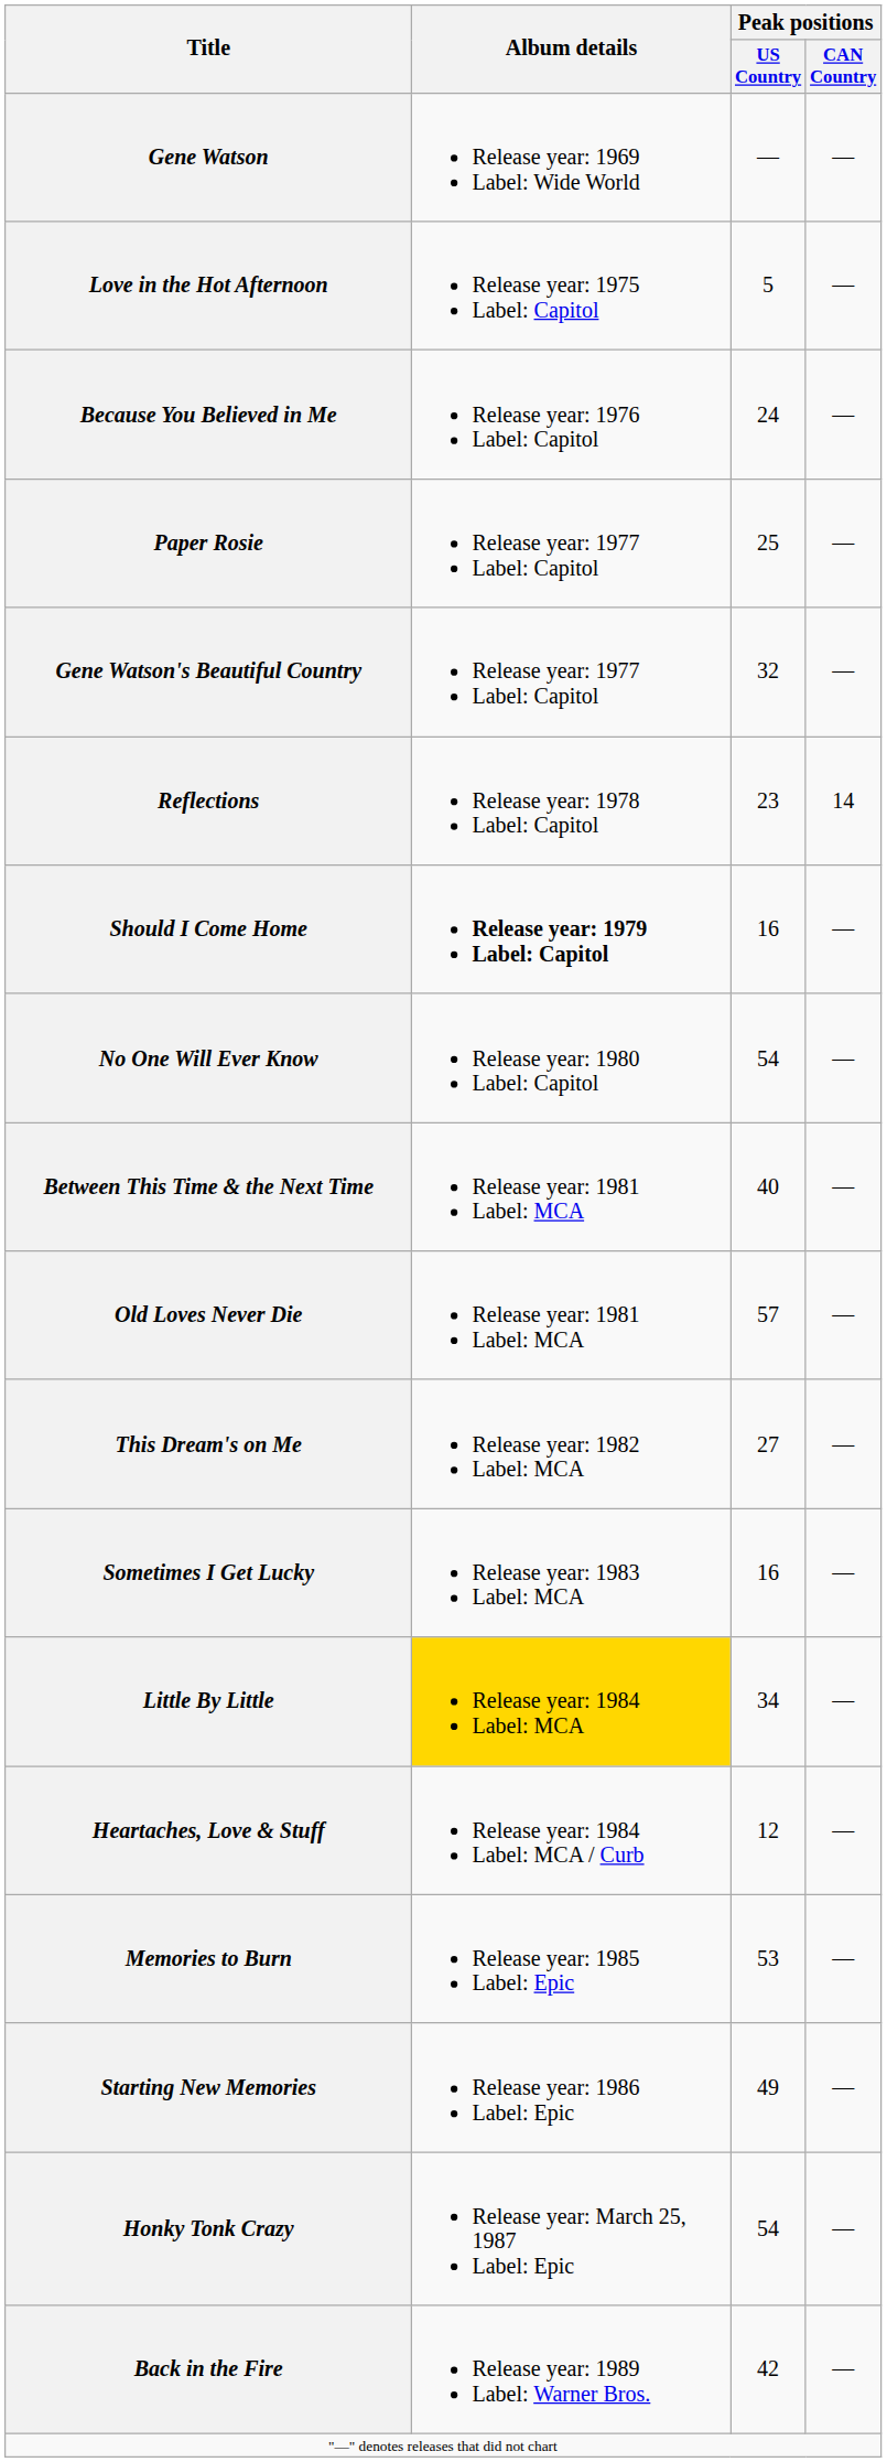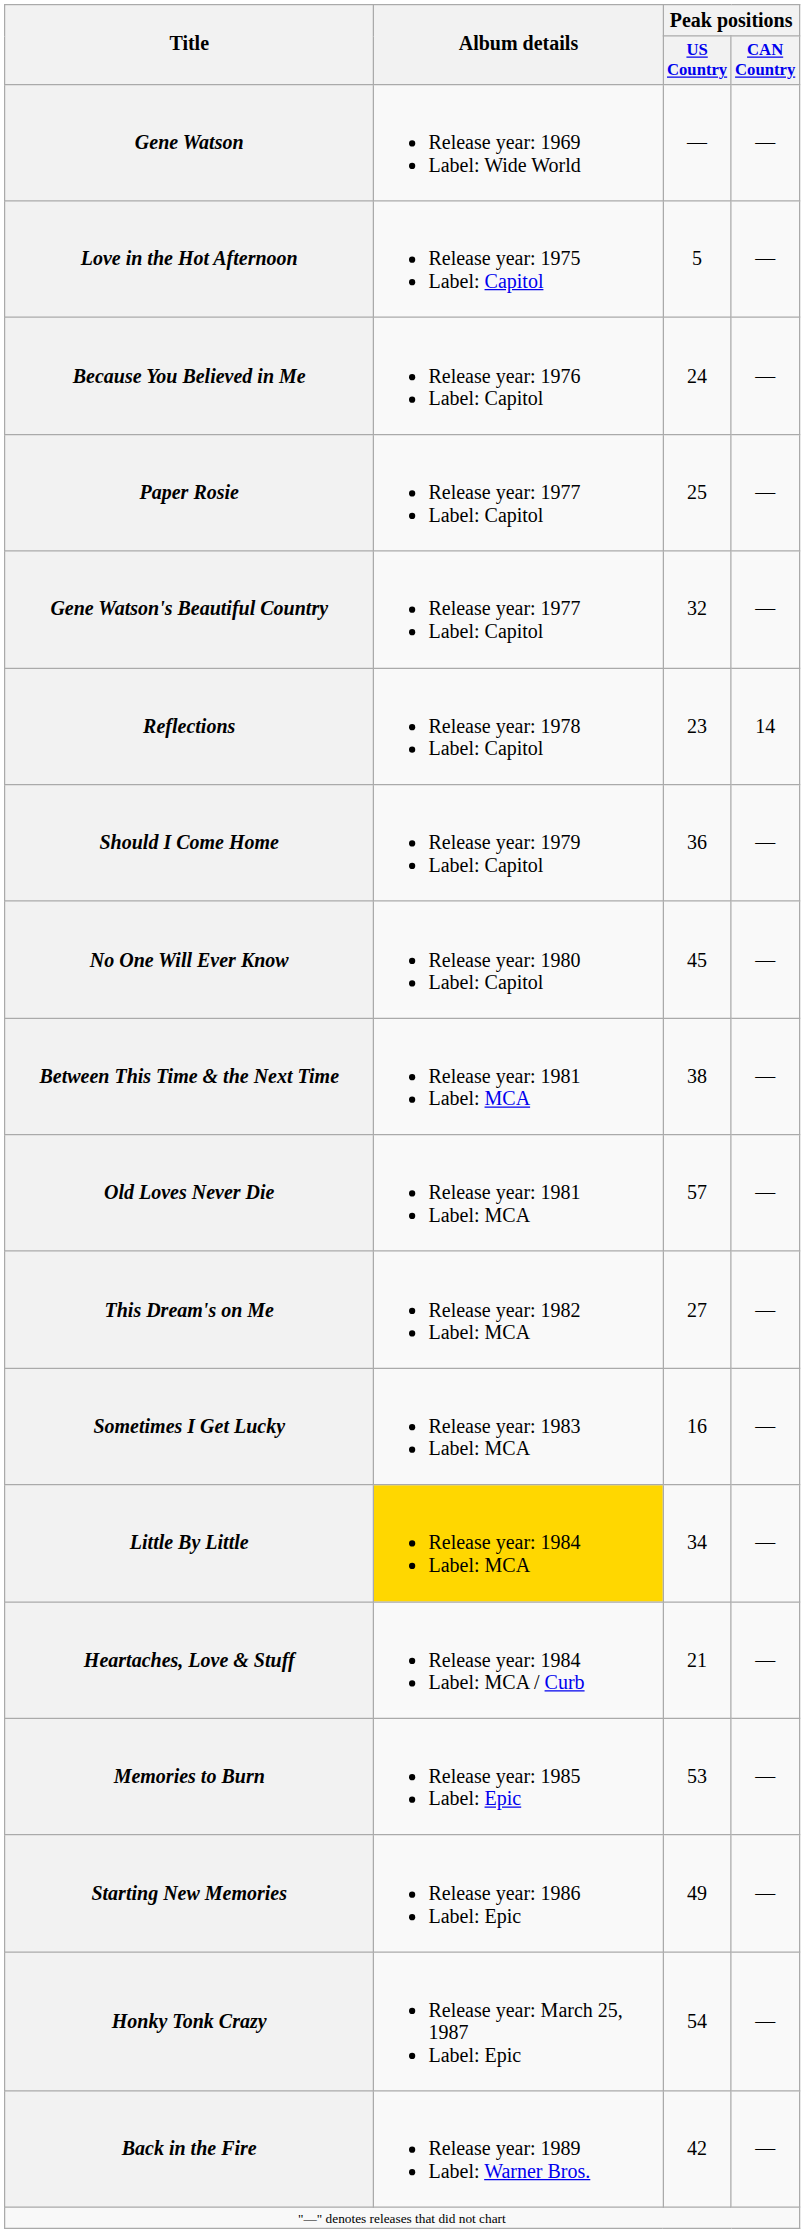 <table class="wikitable plainrowheaders" style="text-align:center;">
 <tr>
 <th rowspan="2" style="width:18em;">Title</th>
 <th rowspan="2" style="width:14em;">Album details</th>
 <th colspan="2">Peak positions</th>
 </tr>
 <tr style="font-size:smaller;">
 <th width="40"><a href='#'>US Country</a><br></th>
 <th width="40"><a href='#'>CAN Country</a><br></th>
 </tr>
 <tr>
 <th scope="row"><em>Gene Watson</em></th>
 <td align="left"><br><ul><li>Release year: 1969</li><li>Label: Wide World</li></ul></td>
 <td>—</td>
 <td>—</td>
 </tr>
 <tr>
 <th scope="row"><em>Love in the Hot Afternoon</em></th>
 <td align="left"><br><ul><li>Release year: 1975</li><li>Label: <a href='#'>Capitol</a></li></ul></td>
 <td>5</td>
 <td>—</td>
 </tr>
 <tr>
 <th scope="row"><em>Because You Believed in Me</em></th>
 <td align="left"><br><ul><li>Release year: 1976</li><li>Label: Capitol</li></ul></td>
 <td>24</td>
 <td>—</td>
 </tr>
 <tr>
 <th scope="row"><em>Paper Rosie</em></th>
 <td align="left"><br><ul><li>Release year: 1977</li><li>Label: Capitol</li></ul></td>
 <td>25</td>
 <td>—</td>
 </tr>
 <tr>
 <th scope="row"><em>Gene Watson's Beautiful Country</em></th>
 <td align="left"><br><ul><li>Release year: 1977</li><li>Label: Capitol</li></ul></td>
 <td>32</td>
 <td>—</td>
 </tr>
 <tr>
 <th scope="row"><em>Reflections</em></th>
 <td align="left"><br><ul><li>Release year: 1978</li><li>Label: Capitol</li></ul></td>
 <td>23</td>
 <td>14</td>
 </tr>
 <tr>
 <th scope="row"><em>Should I Come Home</em></th>
-<td align="left"><strong><br><ul><li>Release year: 1979</li><li>Label: Capitol</li></ul></strong></td>
-<td>16</td>
+<td align="left"><br><ul><li>Release year: 1979</li><li>Label: Capitol</li></ul></td>
+<td>36</td>
 <td>—</td>
 </tr>
 <tr>
 <th scope="row"><em>No One Will Ever Know</em></th>
 <td align="left"><br><ul><li>Release year: 1980</li><li>Label: Capitol</li></ul></td>
-<td>54</td>
+<td>45</td>
 <td>—</td>
 </tr>
 <tr>
 <th scope="row"><em>Between This Time & the Next Time</em></th>
 <td align="left"><br><ul><li>Release year: 1981</li><li>Label: <a href='#'>MCA</a></li></ul></td>
-<td>40</td>
+<td>38</td>
 <td>—</td>
 </tr>
 <tr>
 <th scope="row"><em>Old Loves Never Die</em></th>
 <td align="left"><br><ul><li>Release year: 1981</li><li>Label: MCA</li></ul></td>
 <td>57</td>
 <td>—</td>
 </tr>
 <tr>
 <th scope="row"><em>This Dream's on Me</em></th>
 <td align="left"><br><ul><li>Release year: 1982</li><li>Label: MCA</li></ul></td>
 <td>27</td>
 <td>—</td>
 </tr>
 <tr>
 <th scope="row"><em>Sometimes I Get Lucky</em><br></th>
 <td align="left"><br><ul><li>Release year: 1983</li><li>Label: MCA</li></ul></td>
 <td>16</td>
 <td>—</td>
 </tr>
 <tr>
 <th scope="row"><em>Little By Little</em><br></th>
 <td align="left" style="background: gold;"><br><ul><li>Release year: 1984</li><li>Label: MCA</li></ul></td>
 <td>34</td>
 <td>—</td>
 </tr>
 <tr>
 <th scope="row"><em>Heartaches, Love & Stuff</em></th>
 <td align="left"><br><ul><li>Release year: 1984</li><li>Label: MCA / <a href='#'>Curb</a></li></ul></td>
-<td>12</td>
+<td>21</td>
 <td>—</td>
 </tr>
 <tr>
 <th scope="row"><em>Memories to Burn</em></th>
 <td align="left"><br><ul><li>Release year: 1985</li><li>Label: <a href='#'>Epic</a></li></ul></td>
 <td>53</td>
 <td>—</td>
 </tr>
 <tr>
 <th scope="row"><em>Starting New Memories</em></th>
 <td align="left"><br><ul><li>Release year: 1986</li><li>Label: Epic</li></ul></td>
 <td>49</td>
 <td>—</td>
 </tr>
 <tr>
 <th scope="row"><em>Honky Tonk Crazy</em></th>
 <td align="left"><br><ul><li>Release year: March 25, 1987</li><li>Label: Epic</li></ul></td>
 <td>54</td>
 <td>—</td>
 </tr>
 <tr>
 <th scope="row"><em>Back in the Fire</em></th>
 <td align="left"><br><ul><li>Release year: 1989</li><li>Label: <a href='#'>Warner Bros.</a></li></ul></td>
 <td>42</td>
 <td>—</td>
 </tr>
 <tr>
 <td colspan="5" style="font-size:8pt">"—" denotes releases that did not chart</td>
 </tr>
 </table>
